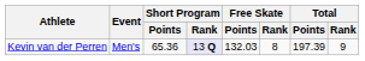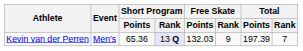 <table class="wikitable" style="font-size:90%">
 <tr>
 <th rowspan="2">Athlete</th>
 <th rowspan="2">Event</th>
 <th colspan="2">Short Program</th>
 <th colspan="2">Free Skate</th>
 <th colspan="2">Total</th>
 </tr>
 <tr>
 <th>Points</th>
 <th>Rank</th>
 <th>Points</th>
 <th>Rank</th>
 <th>Points</th>
 <th>Rank</th>
 </tr>
 <tr>
 <td><a href='#'>Kevin van der Perren</a></td>
 <td><a href='#'>Men's</a></td>
 <td align="center">65.36</td>
 <td align="center" style="background: lavender;">13 <strong>Q</strong></td>
 <td align="center">132.03</td>
-<td align="center">8</td>
+<td align="center">9</td>
 <td align="center">197.39</td>
-<td align="center">9</td>
+<td align="center">7</td>
 </tr>
 </table>
